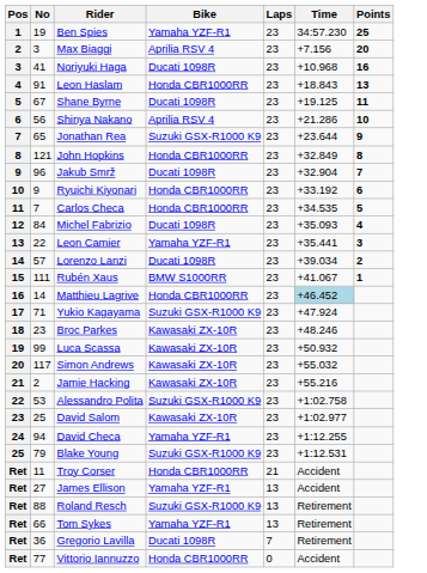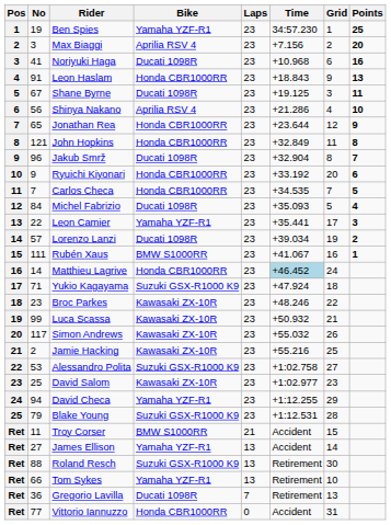 <table class="wikitable" style="font-size: 95%;">
 <tr>
 <th>Pos</th>
 <th>No</th>
 <th>Rider</th>
 <th>Bike</th>
 <th>Laps</th>
 <th>Time</th>
+<th>Grid</th>
 <th>Points</th>
 </tr>
 <tr>
 <th>1</th>
 <td>19</td>
 <td> <a href='#'>Ben Spies</a></td>
 <td><a href='#'>Yamaha YZF-R1</a></td>
 <td>23</td>
 <td>34:57.230</td>
+<td>1</td>
 <td><strong>25</strong></td>
 </tr>
 <tr>
 <th>2</th>
 <td>3</td>
 <td> <a href='#'>Max Biaggi</a></td>
 <td><a href='#'>Aprilia RSV 4</a></td>
 <td>23</td>
 <td>+7.156</td>
+<td>2</td>
 <td><strong>20</strong></td>
 </tr>
 <tr>
 <th>3</th>
 <td>41</td>
 <td> <a href='#'>Noriyuki Haga</a></td>
 <td><a href='#'>Ducati 1098R</a></td>
 <td>23</td>
 <td>+10.968</td>
+<td>6</td>
 <td><strong>16</strong></td>
 </tr>
 <tr>
 <th>4</th>
 <td>91</td>
 <td> <a href='#'>Leon Haslam</a></td>
 <td><a href='#'>Honda CBR1000RR</a></td>
 <td>23</td>
 <td>+18.843</td>
+<td>9</td>
 <td><strong>13</strong></td>
 </tr>
 <tr>
 <th>5</th>
 <td>67</td>
 <td> <a href='#'>Shane Byrne</a></td>
 <td><a href='#'>Ducati 1098R</a></td>
 <td>23</td>
 <td>+19.125</td>
+<td>3</td>
 <td><strong>11</strong></td>
 </tr>
 <tr>
 <th>6</th>
 <td>56</td>
 <td> <a href='#'>Shinya Nakano</a></td>
 <td><a href='#'>Aprilia RSV 4</a></td>
 <td>23</td>
 <td>+21.286</td>
+<td>4</td>
 <td><strong>10</strong></td>
 </tr>
 <tr>
 <th>7</th>
 <td>65</td>
 <td> <a href='#'>Jonathan Rea</a></td>
-<td><a href='#'>Suzuki GSX-R1000 K9</a></td>
+<td><a href='#'>Honda CBR1000RR</a></td>
 <td>23</td>
 <td>+23.644</td>
+<td>12</td>
 <td><strong>9</strong></td>
 </tr>
 <tr>
 <th>8</th>
 <td>121</td>
 <td> <a href='#'>John Hopkins</a></td>
 <td><a href='#'>Honda CBR1000RR</a></td>
 <td>23</td>
 <td>+32.849</td>
+<td>11</td>
 <td><strong>8</strong></td>
 </tr>
 <tr>
 <th>9</th>
 <td>96</td>
 <td> <a href='#'>Jakub Smrž</a></td>
 <td><a href='#'>Ducati 1098R</a></td>
 <td>23</td>
 <td>+32.904</td>
+<td>8</td>
 <td><strong>7</strong></td>
 </tr>
 <tr>
 <th>10</th>
 <td>9</td>
 <td> <a href='#'>Ryuichi Kiyonari</a></td>
 <td><a href='#'>Honda CBR1000RR</a></td>
 <td>23</td>
 <td>+33.192</td>
+<td>20</td>
 <td><strong>6</strong></td>
 </tr>
 <tr>
 <th>11</th>
 <td>7</td>
 <td> <a href='#'>Carlos Checa</a></td>
 <td><a href='#'>Honda CBR1000RR</a></td>
 <td>23</td>
 <td>+34.535</td>
+<td>7</td>
 <td><strong>5</strong></td>
 </tr>
 <tr>
 <th>12</th>
 <td>84</td>
 <td> <a href='#'>Michel Fabrizio</a></td>
 <td><a href='#'>Ducati 1098R</a></td>
 <td>23</td>
 <td>+35.093</td>
+<td>5</td>
 <td><strong>4</strong></td>
 </tr>
 <tr>
 <th>13</th>
 <td>22</td>
 <td> <a href='#'>Leon Camier</a></td>
 <td><a href='#'>Yamaha YZF-R1</a></td>
 <td>23</td>
 <td>+35.441</td>
+<td>17</td>
 <td><strong>3</strong></td>
 </tr>
 <tr>
 <th>14</th>
 <td>57</td>
 <td> <a href='#'>Lorenzo Lanzi</a></td>
 <td><a href='#'>Ducati 1098R</a></td>
 <td>23</td>
 <td>+39.034</td>
+<td>19</td>
 <td><strong>2</strong></td>
 </tr>
 <tr>
 <th>15</th>
 <td>111</td>
 <td> <a href='#'>Rubén Xaus</a></td>
 <td><a href='#'>BMW S1000RR</a></td>
 <td>23</td>
 <td>+41.067</td>
+<td>16</td>
 <td><strong>1</strong></td>
 </tr>
 <tr>
 <th>16</th>
 <td>14</td>
 <td> <a href='#'>Matthieu Lagrive</a></td>
 <td><a href='#'>Honda CBR1000RR</a></td>
 <td>23</td>
 <td style="background: lightblue;">+46.452</td>
+<td>24</td>
 <td></td>
 </tr>
 <tr>
 <th>17</th>
 <td>71</td>
 <td> <a href='#'>Yukio Kagayama</a></td>
 <td><a href='#'>Suzuki GSX-R1000 K9</a></td>
 <td>23</td>
 <td>+47.924</td>
+<td>18</td>
 <td></td>
 </tr>
 <tr>
 <th>18</th>
 <td>23</td>
 <td> <a href='#'>Broc Parkes</a></td>
 <td><a href='#'>Kawasaki ZX-10R</a></td>
 <td>23</td>
 <td>+48.246</td>
+<td>22</td>
 <td></td>
 </tr>
 <tr>
 <th>19</th>
 <td>99</td>
 <td> <a href='#'>Luca Scassa</a></td>
 <td><a href='#'>Kawasaki ZX-10R</a></td>
 <td>23</td>
 <td>+50.932</td>
+<td>21</td>
 <td></td>
 </tr>
 <tr>
 <th>20</th>
 <td>117</td>
 <td> <a href='#'>Simon Andrews</a></td>
 <td><a href='#'>Kawasaki ZX-10R</a></td>
 <td>23</td>
 <td>+55.032</td>
+<td>26</td>
 <td></td>
 </tr>
 <tr>
 <th>21</th>
 <td>2</td>
 <td> <a href='#'>Jamie Hacking</a></td>
 <td><a href='#'>Kawasaki ZX-10R</a></td>
 <td>23</td>
 <td>+55.216</td>
+<td>25</td>
 <td></td>
 </tr>
 <tr>
 <th>22</th>
 <td>53</td>
 <td> <a href='#'>Alessandro Polita</a></td>
 <td><a href='#'>Suzuki GSX-R1000 K9</a></td>
 <td>23</td>
 <td>+1:02.758</td>
+<td>27</td>
 <td></td>
 </tr>
 <tr>
 <th>23</th>
 <td>25</td>
 <td> <a href='#'>David Salom</a></td>
 <td><a href='#'>Kawasaki ZX-10R</a></td>
 <td>23</td>
 <td>+1:02.977</td>
+<td>23</td>
 <td></td>
 </tr>
 <tr>
 <th>24</th>
 <td>94</td>
 <td> <a href='#'>David Checa</a></td>
 <td><a href='#'>Yamaha YZF-R1</a></td>
 <td>23</td>
 <td>+1:12.255</td>
+<td>29</td>
 <td></td>
 </tr>
 <tr>
 <th>25</th>
 <td>79</td>
 <td> <a href='#'>Blake Young</a></td>
 <td><a href='#'>Suzuki GSX-R1000 K9</a></td>
 <td>23</td>
 <td>+1:12.531</td>
+<td>28</td>
 <td></td>
 </tr>
 <tr>
 <th>Ret</th>
 <td>11</td>
 <td> <a href='#'>Troy Corser</a></td>
-<td><a href='#'>Honda CBR1000RR</a></td>
+<td><a href='#'>BMW S1000RR</a></td>
 <td>21</td>
 <td>Accident</td>
+<td>15</td>
 <td></td>
 </tr>
 <tr>
 <th>Ret</th>
 <td>27</td>
 <td> <a href='#'>James Ellison</a></td>
 <td><a href='#'>Yamaha YZF-R1</a></td>
 <td>13</td>
 <td>Accident</td>
+<td>14</td>
 <td></td>
 </tr>
 <tr>
 <th>Ret</th>
 <td>88</td>
 <td> <a href='#'>Roland Resch</a></td>
 <td><a href='#'>Suzuki GSX-R1000 K9</a></td>
 <td>13</td>
 <td>Retirement</td>
+<td>30</td>
 <td></td>
 </tr>
 <tr>
 <th>Ret</th>
 <td>66</td>
 <td> <a href='#'>Tom Sykes</a></td>
 <td><a href='#'>Yamaha YZF-R1</a></td>
 <td>13</td>
 <td>Retirement</td>
+<td>10</td>
 <td></td>
 </tr>
 <tr>
 <th>Ret</th>
 <td>36</td>
 <td> <a href='#'>Gregorio Lavilla</a></td>
 <td><a href='#'>Ducati 1098R</a></td>
 <td>7</td>
 <td>Retirement</td>
+<td>13</td>
 <td></td>
 </tr>
 <tr>
 <th>Ret</th>
 <td>77</td>
 <td> <a href='#'>Vittorio Iannuzzo</a></td>
 <td><a href='#'>Honda CBR1000RR</a></td>
 <td>0</td>
 <td>Accident</td>
+<td>31</td>
 <td></td>
 </tr>
 </table>
